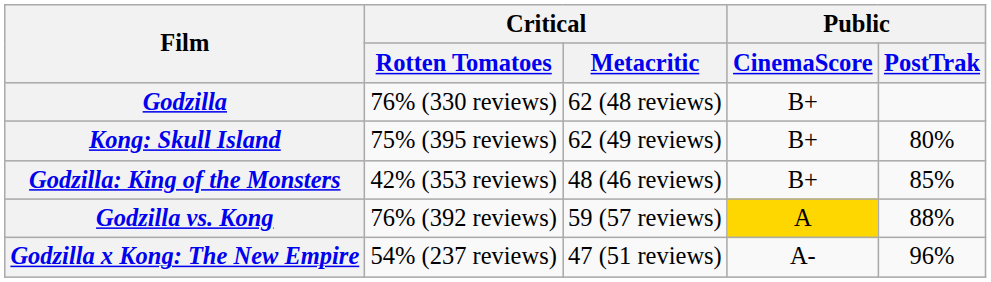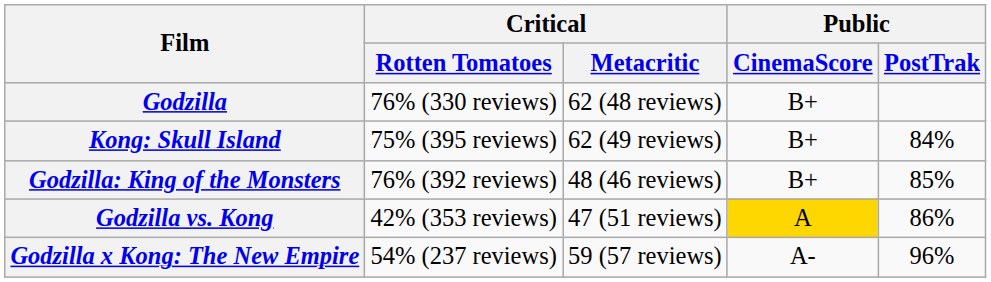 <table class="wikitable plainrowheaders" style="text-align:center;">
 <tr>
 <th scope="col" rowspan="2">Film</th>
 <th scope="col" colspan="2">Critical</th>
 <th scope="col" colspan="2">Public</th>
 </tr>
 <tr>
 <th scope="col"><a href='#'>Rotten Tomatoes</a></th>
 <th scope="col"><a href='#'>Metacritic</a></th>
 <th scope="col"><a href='#'>CinemaScore</a></th>
 <th scope="col"><a href='#'>PostTrak</a></th>
 </tr>
 <tr>
 <th scope="row"><em><a href='#'>Godzilla</a></em></th>
 <td>76% (330 reviews)</td>
 <td>62 (48 reviews)</td>
 <td>B+</td>
 <td></td>
 </tr>
 <tr>
 <th scope="row"><em><a href='#'>Kong: Skull Island</a></em></th>
 <td>75% (395 reviews)</td>
 <td>62 (49 reviews)</td>
 <td>B+</td>
-<td>80%</td>
+<td>84%</td>
 </tr>
 <tr>
 <th scope="row"><em><a href='#'>Godzilla: King of the Monsters</a></em></th>
-<td>42% (353 reviews)</td>
+<td>76% (392 reviews)</td>
 <td>48 (46 reviews)</td>
 <td>B+</td>
 <td>85%</td>
 </tr>
 <tr>
 <th scope="row"><em><a href='#'>Godzilla vs. Kong</a></em></th>
-<td>76% (392 reviews)</td>
-<td>59 (57 reviews)</td>
+<td>42% (353 reviews)</td>
+<td>47 (51 reviews)</td>
 <td style="background: gold;">A</td>
-<td>88%</td>
+<td>86%</td>
 </tr>
 <tr>
 <th scope="row"><em><a href='#'>Godzilla x Kong: The New Empire</a></em></th>
 <td>54% (237 reviews)</td>
-<td>47 (51 reviews)</td>
+<td>59 (57 reviews)</td>
 <td>A-</td>
 <td>96%</td>
 </tr>
 </table>
